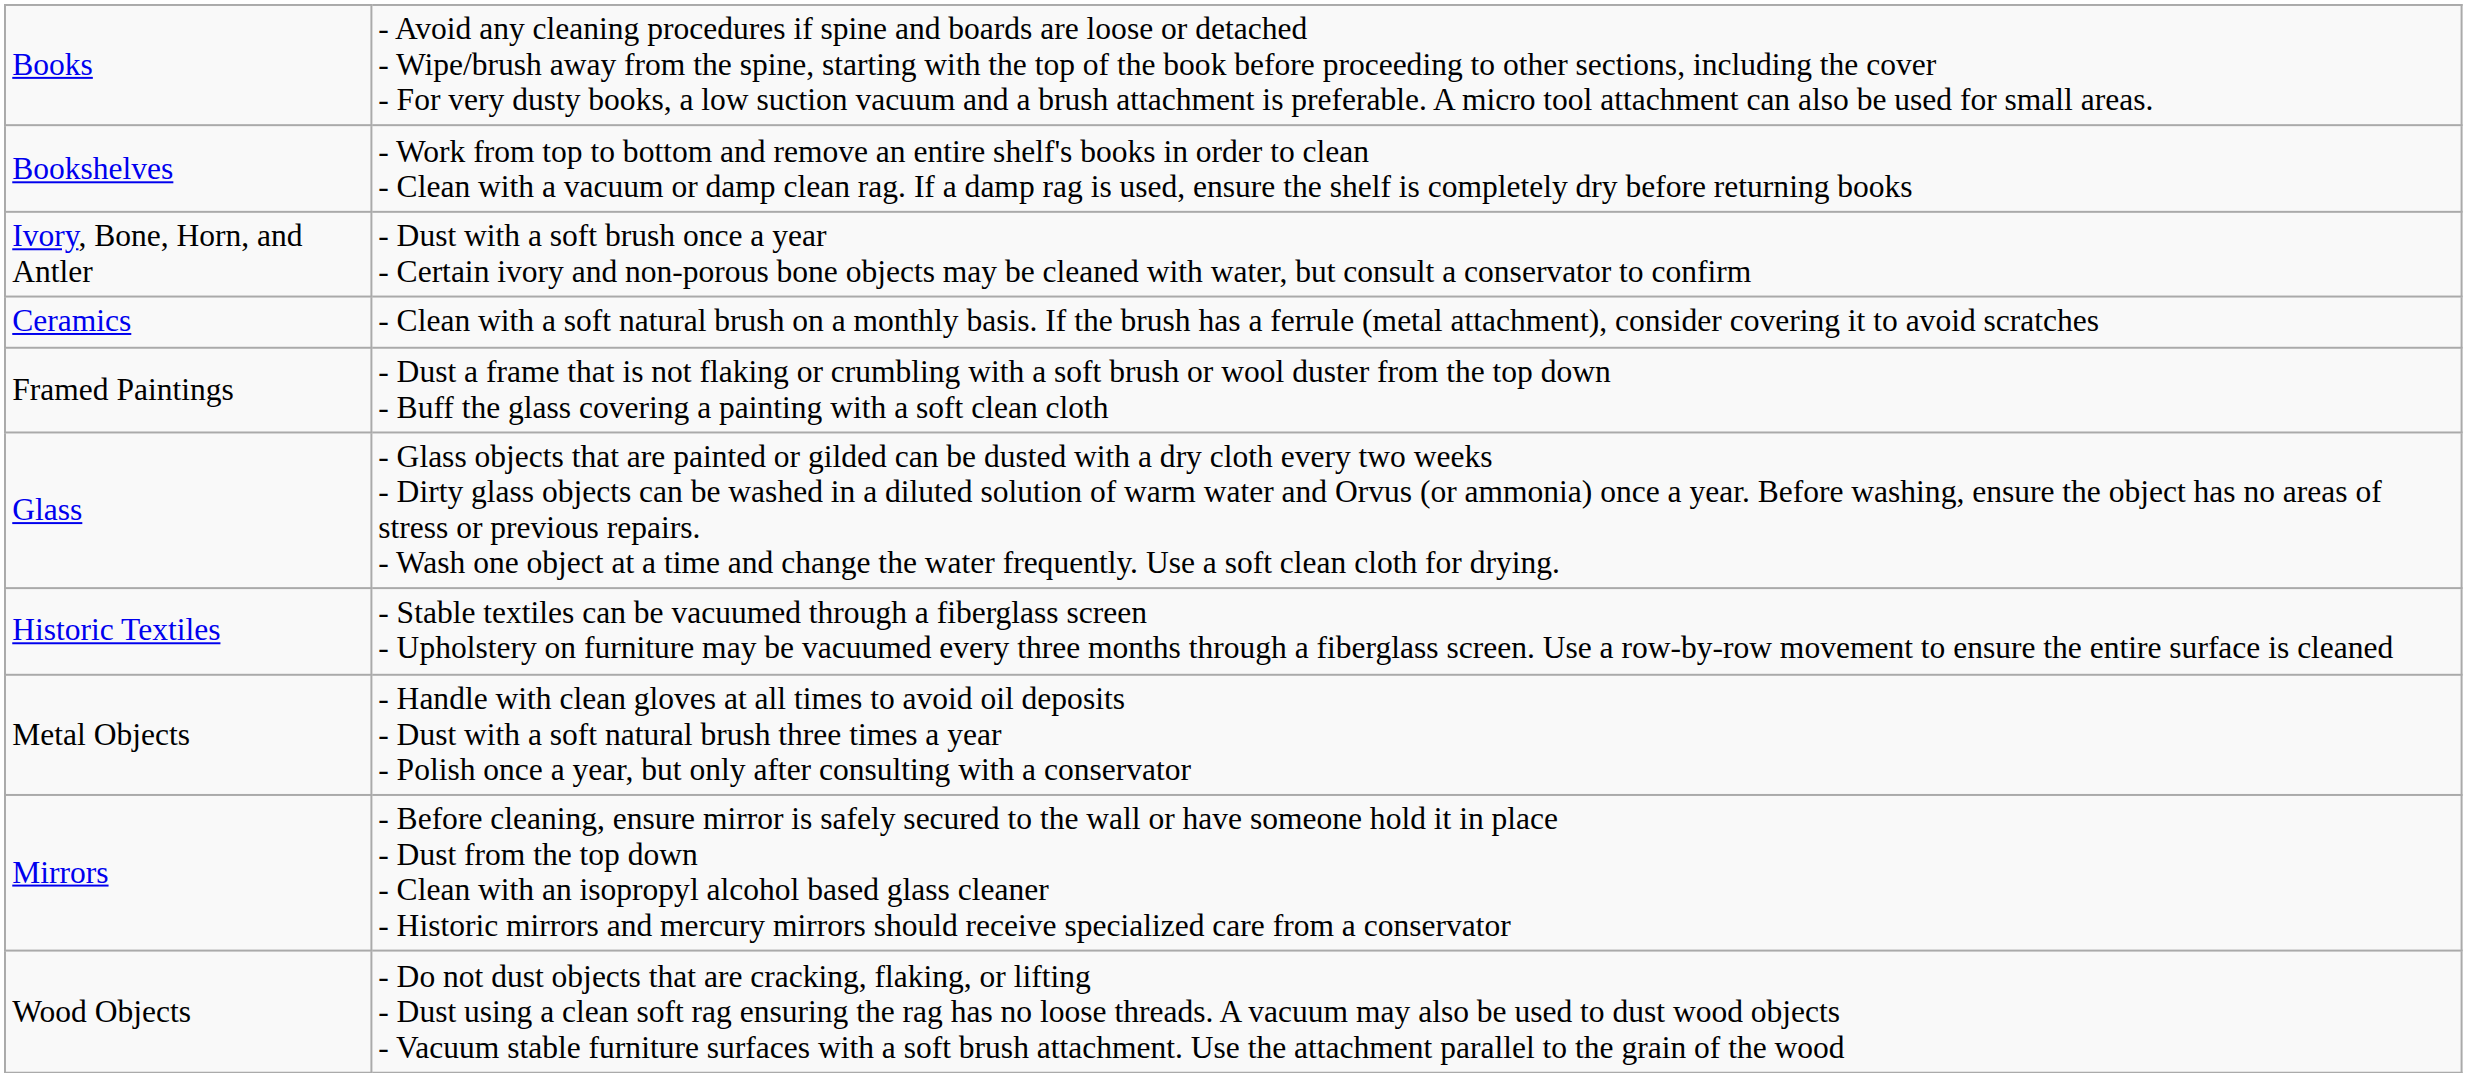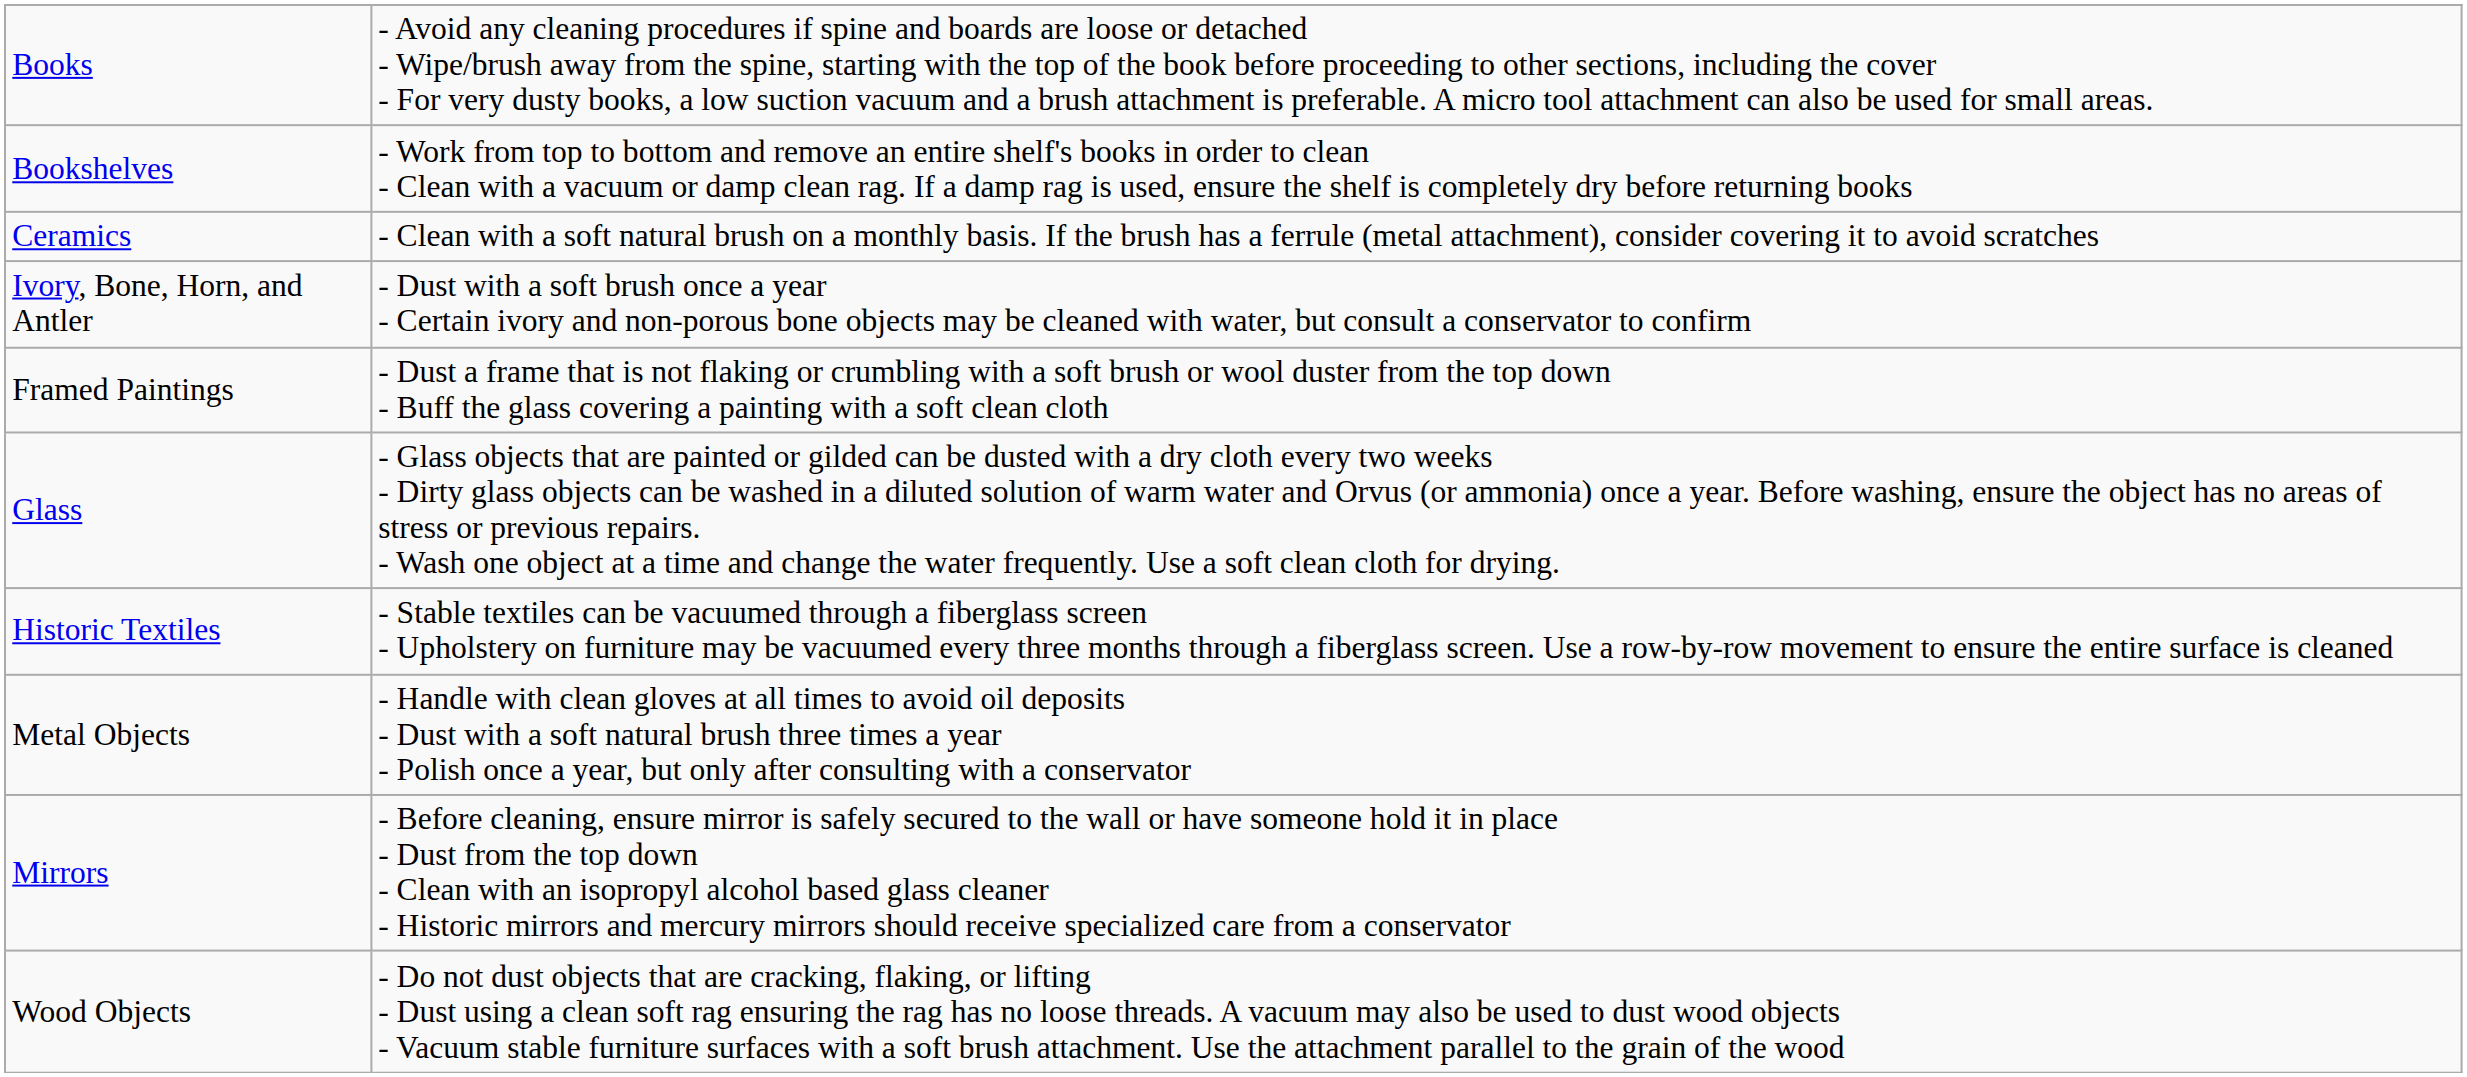 <table class="wikitable">
 <tr>
 <td><a href='#'>Books</a></td>
 <td>- Avoid any cleaning procedures if spine and boards are loose or detached<br>- Wipe/brush away from the spine, starting with the top of the book before proceeding to other sections, including the cover<br>- For very dusty books, a low suction vacuum and a brush attachment is preferable. A micro tool attachment can also be used for small areas.</td>
 </tr>
 <tr>
 <td><a href='#'>Bookshelves</a></td>
 <td>- Work from top to bottom and remove an entire shelf's books in order to clean<br>- Clean with a vacuum or damp clean rag. If a damp rag is used, ensure the shelf is completely dry before returning books</td>
 </tr>
 <tr>
+<td><a href='#'>Ceramics</a></td>
+<td>- Clean with a soft natural brush on a monthly basis. If the brush has a ferrule (metal attachment), consider covering it to avoid scratches</td>
+</tr>
+<tr>
 <td><a href='#'>Ivory</a>, Bone, Horn, and Antler</td>
 <td>- Dust with a soft brush once a year<br>- Certain ivory and non-porous bone objects may be cleaned with water, but consult a conservator to confirm</td>
-</tr>
-<tr>
-<td><a href='#'>Ceramics</a></td>
-<td>- Clean with a soft natural brush on a monthly basis. If the brush has a ferrule (metal attachment), consider covering it to avoid scratches</td>
 </tr>
 <tr>
 <td>Framed Paintings</td>
 <td>- Dust a frame that is not flaking or crumbling with a soft brush or wool duster from the top down<br>- Buff the glass covering a painting with a soft clean cloth</td>
 </tr>
 <tr>
 <td><a href='#'>Glass</a></td>
 <td>- Glass objects that are painted or gilded can be dusted with a dry cloth every two weeks<br>- Dirty glass objects can be washed in a diluted solution of warm water and Orvus (or ammonia) once a year. Before washing, ensure the object has no areas of stress or previous repairs.<br>- Wash one object at a time and change the water frequently. Use a soft clean cloth for drying.</td>
 </tr>
 <tr>
 <td><a href='#'>Historic Textiles</a></td>
 <td>- Stable textiles can be vacuumed through a fiberglass screen<br>- Upholstery on furniture may be vacuumed every three months through a fiberglass screen. Use a row-by-row movement to ensure the entire surface is cleaned</td>
 </tr>
 <tr>
 <td>Metal Objects</td>
 <td>- Handle with clean gloves at all times to avoid oil deposits<br>- Dust with a soft natural brush three times a year<br>- Polish once a year, but only after consulting with a conservator</td>
 </tr>
 <tr>
 <td><a href='#'>Mirrors</a></td>
 <td>- Before cleaning, ensure mirror is safely secured to the wall or have someone hold it in place<br>- Dust from the top down<br>- Clean with an isopropyl alcohol based glass cleaner<br>- Historic mirrors and mercury mirrors should receive specialized care from a conservator</td>
 </tr>
 <tr>
 <td>Wood Objects</td>
 <td>- Do not dust objects that are cracking, flaking, or lifting<br>- Dust using a clean soft rag ensuring the rag has no loose threads. A vacuum may also be used to dust wood objects<br>- Vacuum stable furniture surfaces with a soft brush attachment. Use the attachment parallel to the grain of the wood</td>
 </tr>
 </table>
